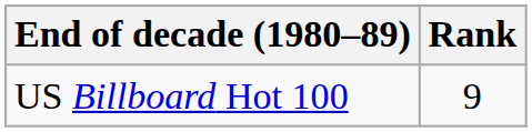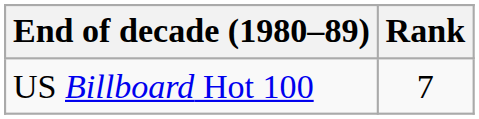 <table class="wikitable">
 <tr>
 <th>End of decade (1980–89)</th>
 <th>Rank</th>
 </tr>
 <tr>
 <td>US <a href='#'><em>Billboard</em> Hot 100</a></td>
-<td align="center">9</td>
+<td align="center">7</td>
 </tr>
 </table>
